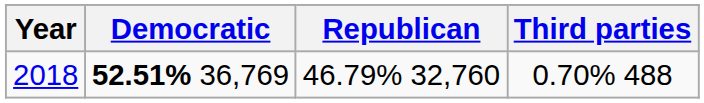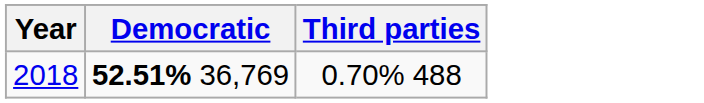 <table class="wikitable" style="float:center; margin:1em; font-size:95%;">
 <tr>
 <th>Year</th>
 <th><a href='#'>Democratic</a></th>
-<th><a href='#'>Republican</a></th>
 <th><a href='#'>Third parties</a></th>
 </tr>
 <tr>
 <td align="center" ><a href='#'>2018</a></td>
 <td align="center" ><strong>52.51%</strong> 36,769</td>
-<td align="center" >46.79% 32,760</td>
 <td align="center" >0.70% 488</td>
 </tr>
 </table>
